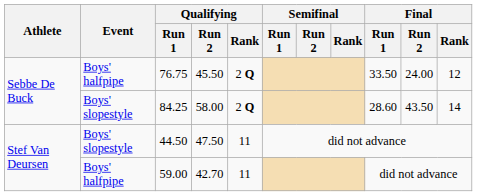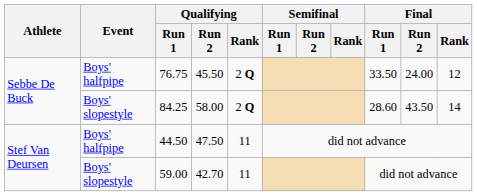 <table class="wikitable">
 <tr>
 <th rowspan="2">Athlete</th>
 <th rowspan="2">Event</th>
 <th colspan="3">Qualifying</th>
 <th colspan="3">Semifinal</th>
 <th colspan="3">Final</th>
 </tr>
 <tr>
 <th>Run 1</th>
 <th>Run 2</th>
 <th>Rank</th>
 <th>Run 1</th>
 <th>Run 2</th>
 <th>Rank</th>
 <th>Run 1</th>
 <th>Run 2</th>
 <th>Rank</th>
 </tr>
 <tr>
 <td rowspan="2"><a href='#'>Sebbe De Buck</a></td>
 <td><a href='#'>Boys' halfpipe</a></td>
 <td align="center">76.75</td>
 <td align="center">45.50</td>
 <td align="center">2 <strong>Q</strong></td>
 <td align=center bgcolor=wheat colspan=3></td>
 <td align="center">33.50</td>
 <td align="center">24.00</td>
 <td align="center">12</td>
 </tr>
 <tr>
 <td><a href='#'>Boys' slopestyle</a></td>
 <td align="center">84.25</td>
 <td align="center">58.00</td>
 <td align="center">2 <strong>Q</strong></td>
 <td colspan=3 bgcolor="wheat"></td>
 <td align="center">28.60</td>
 <td align="center">43.50</td>
 <td align="center">14</td>
 </tr>
 <tr>
 <td rowspan="2"><a href='#'>Stef Van Deursen</a></td>
-<td><a href='#'>Boys' slopestyle</a></td>
+<td><a href='#'>Boys' halfpipe</a></td>
 <td align="center">44.50</td>
 <td align="center">47.50</td>
 <td align="center">11</td>
 <td align="center" colspan=6>did not advance</td>
 </tr>
 <tr>
-<td><a href='#'>Boys' halfpipe</a></td>
+<td><a href='#'>Boys' slopestyle</a></td>
 <td align="center">59.00</td>
 <td align="center">42.70</td>
 <td align="center">11</td>
 <td colspan=3 bgcolor="wheat"></td>
 <td align="center" colspan=3>did not advance</td>
 </tr>
 </table>
